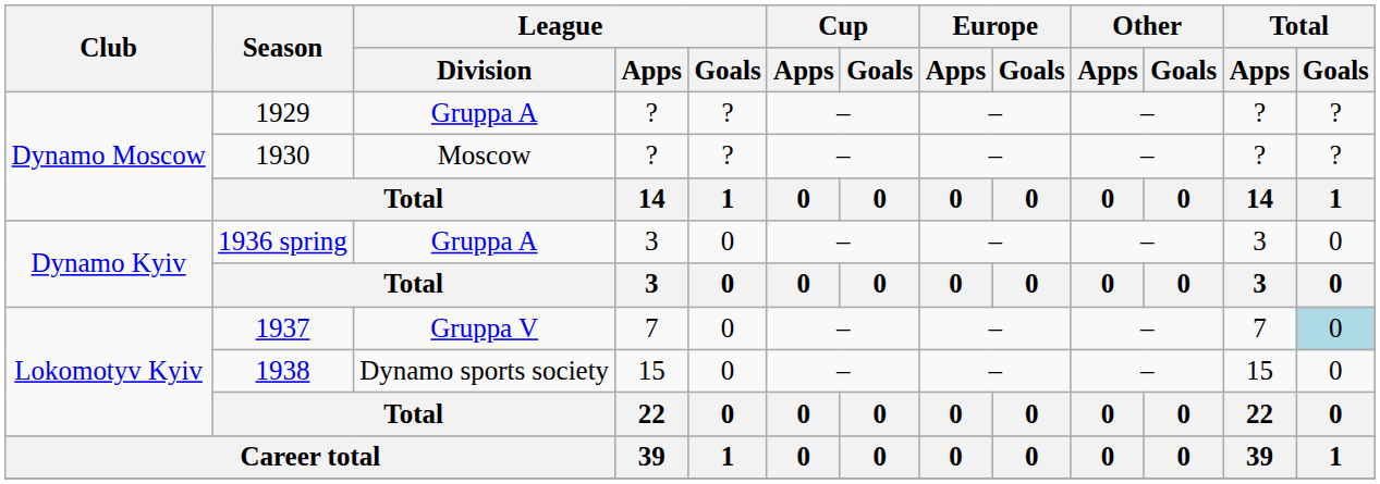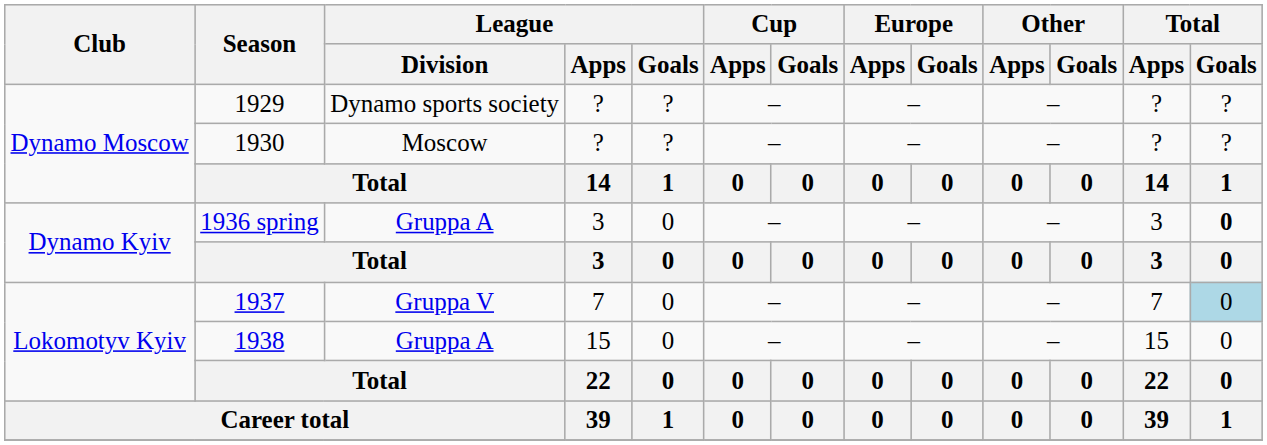 <table class="wikitable" style="text-align: center">
 <tr>
 <th rowspan=2>Club</th>
 <th rowspan=2>Season</th>
 <th colspan=3>League</th>
 <th colspan=2>Cup</th>
 <th colspan=2>Europe</th>
 <th colspan=2>Other</th>
 <th colspan=2>Total</th>
 </tr>
 <tr>
 <th>Division</th>
 <th>Apps</th>
 <th>Goals</th>
 <th>Apps</th>
 <th>Goals</th>
 <th>Apps</th>
 <th>Goals</th>
 <th>Apps</th>
 <th>Goals</th>
 <th>Apps</th>
 <th>Goals</th>
 </tr>
 <tr>
 <td rowspan=3><a href='#'>Dynamo Moscow</a></td>
 <td>1929</td>
-<td><a href='#'>Gruppa A</a></td>
+<td>Dynamo sports society</td>
 <td>?</td>
 <td>?</td>
 <td colspan=2>–</td>
 <td colspan=2>–</td>
 <td colspan=2>–</td>
 <td>?</td>
 <td>?</td>
 </tr>
 <tr>
 <td>1930</td>
 <td>Moscow</td>
 <td>?</td>
 <td>?</td>
 <td colspan=2>–</td>
 <td colspan=2>–</td>
 <td colspan=2>–</td>
 <td>?</td>
 <td>?</td>
 </tr>
 <tr>
 <th colspan=2>Total</th>
 <th>14</th>
 <th>1</th>
 <th>0</th>
 <th>0</th>
 <th>0</th>
 <th>0</th>
 <th>0</th>
 <th>0</th>
 <th>14</th>
 <th>1</th>
 </tr>
 <tr>
 <td rowspan=2><a href='#'>Dynamo Kyiv</a></td>
 <td><a href='#'>1936 spring</a></td>
 <td><a href='#'>Gruppa A</a></td>
 <td>3</td>
 <td>0</td>
 <td colspan=2>–</td>
 <td colspan=2>–</td>
 <td colspan=2>–</td>
 <td>3</td>
-<td>0</td>
+<td><strong>0</strong></td>
 </tr>
 <tr>
 <th colspan=2>Total</th>
 <th>3</th>
 <th>0</th>
 <th>0</th>
 <th>0</th>
 <th>0</th>
 <th>0</th>
 <th>0</th>
 <th>0</th>
 <th>3</th>
 <th>0</th>
 </tr>
 <tr>
 <td rowspan=3><a href='#'>Lokomotyv Kyiv</a></td>
 <td><a href='#'>1937</a></td>
 <td><a href='#'>Gruppa V</a></td>
 <td>7</td>
 <td>0</td>
 <td colspan=2>–</td>
 <td colspan=2>–</td>
 <td colspan=2>–</td>
 <td>7</td>
 <td style="background: lightblue;">0</td>
 </tr>
 <tr>
 <td><a href='#'>1938</a></td>
-<td>Dynamo sports society</td>
+<td><a href='#'>Gruppa A</a></td>
 <td>15</td>
 <td>0</td>
 <td colspan=2>–</td>
 <td colspan=2>–</td>
 <td colspan=2>–</td>
 <td>15</td>
 <td>0</td>
 </tr>
 <tr>
 <th colspan=2>Total</th>
 <th>22</th>
 <th>0</th>
 <th>0</th>
 <th>0</th>
 <th>0</th>
 <th>0</th>
 <th>0</th>
 <th>0</th>
 <th>22</th>
 <th>0</th>
 </tr>
 <tr>
 <th colspan=3>Career total </th>
 <th>39</th>
 <th>1</th>
 <th>0</th>
 <th>0</th>
 <th>0</th>
 <th>0</th>
 <th>0</th>
 <th>0</th>
 <th>39</th>
 <th>1</th>
 </tr>
 <tr>
 </tr>
 </table>
